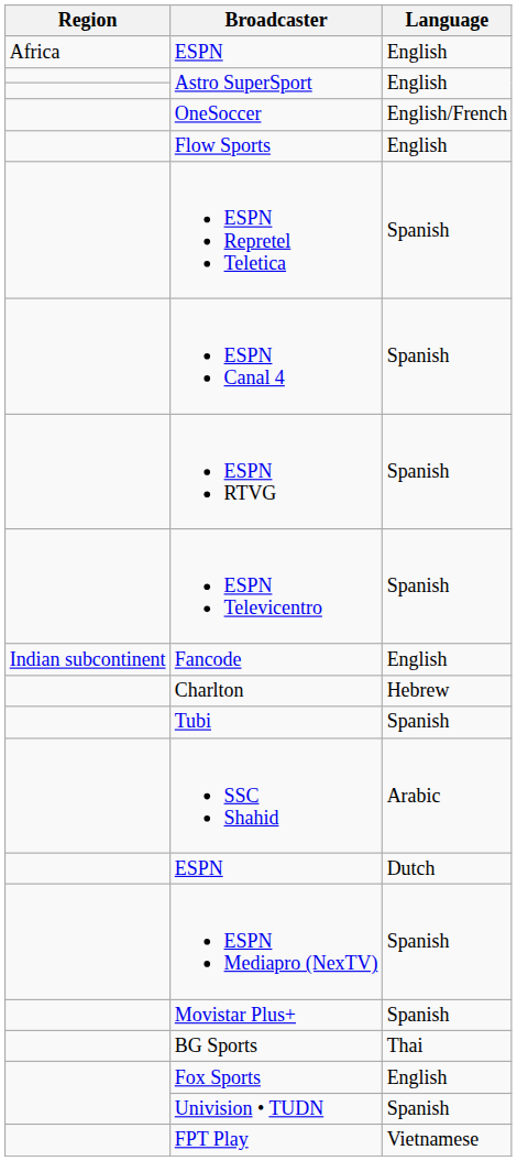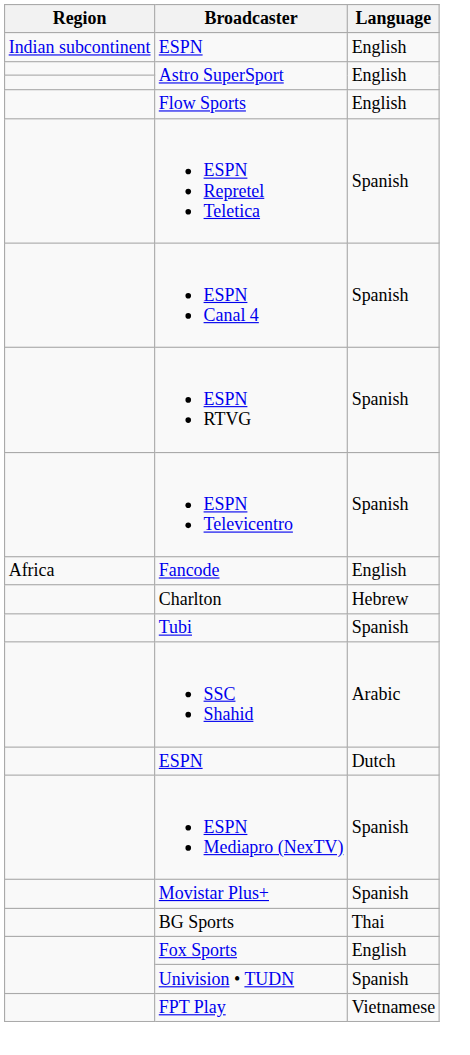 <table class="wikitable">
 <tr>
 <th>Region</th>
 <th>Broadcaster</th>
 <th>Language</th>
 </tr>
 <tr>
-<td>Africa</td>
+<td><a href='#'>Indian subcontinent</a></td>
 <td><a href='#'>ESPN</a></td>
 <td>English</td>
 </tr>
 <tr>
 <td></td>
 <td rowspan="2"><a href='#'>Astro SuperSport</a></td>
 <td rowspan="2">English</td>
 </tr>
 <tr>
 <td></td>
-</tr>
-<tr>
-<td></td>
-<td><a href='#'>OneSoccer</a></td>
-<td>English/French</td>
 </tr>
 <tr>
 <td></td>
 <td><a href='#'>Flow Sports</a></td>
 <td>English</td>
 </tr>
 <tr>
 <td></td>
 <td><br><ul><li><a href='#'>ESPN</a></li><li><a href='#'>Repretel</a></li><li><a href='#'>Teletica</a></li></ul></td>
 <td>Spanish</td>
 </tr>
 <tr>
 <td></td>
 <td><br><ul><li><a href='#'>ESPN</a></li><li><a href='#'>Canal 4</a></li></ul></td>
 <td>Spanish</td>
 </tr>
 <tr>
 <td></td>
 <td><br><ul><li><a href='#'>ESPN</a></li><li>RTVG</li></ul></td>
 <td>Spanish</td>
 </tr>
 <tr>
 <td></td>
 <td><br><ul><li><a href='#'>ESPN</a></li><li><a href='#'>Televicentro</a></li></ul></td>
 <td>Spanish</td>
 </tr>
 <tr>
-<td><a href='#'>Indian subcontinent</a></td>
+<td>Africa</td>
 <td><a href='#'>Fancode</a></td>
 <td>English</td>
 </tr>
 <tr>
 <td></td>
 <td>Charlton</td>
 <td>Hebrew</td>
 </tr>
 <tr>
 <td></td>
 <td><a href='#'>Tubi</a></td>
 <td>Spanish</td>
 </tr>
 <tr>
 <td></td>
 <td><br><ul><li><a href='#'>SSC</a></li><li><a href='#'>Shahid</a></li></ul></td>
 <td>Arabic</td>
 </tr>
 <tr>
 <td></td>
 <td><a href='#'>ESPN</a></td>
 <td>Dutch</td>
 </tr>
 <tr>
 <td></td>
 <td><br><ul><li><a href='#'>ESPN</a></li><li><a href='#'>Mediapro (NexTV)</a></li></ul></td>
 <td>Spanish</td>
 </tr>
 <tr>
 <td></td>
 <td><a href='#'>Movistar Plus+</a></td>
 <td>Spanish</td>
 </tr>
 <tr>
 <td></td>
 <td>BG Sports</td>
 <td>Thai</td>
 </tr>
 <tr>
 <td rowspan="2"></td>
 <td><a href='#'>Fox Sports</a></td>
 <td>English</td>
 </tr>
 <tr>
 <td><a href='#'>Univision</a> • <a href='#'>TUDN</a></td>
 <td>Spanish</td>
 </tr>
 <tr>
 <td></td>
 <td><a href='#'>FPT Play</a></td>
 <td>Vietnamese</td>
 </tr>
 </table>
